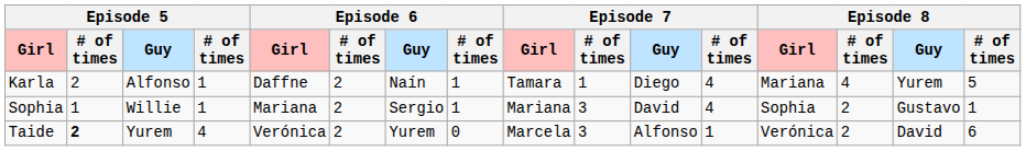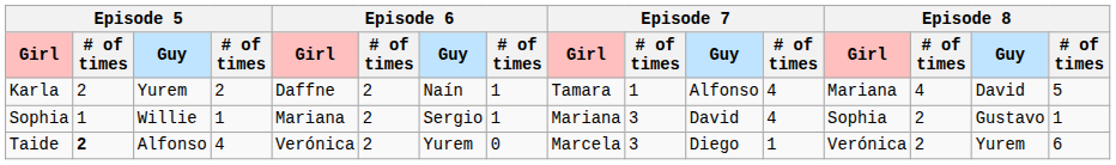 <table class="wikitable">
 <tr>
 <th colspan=4><strong>Episode 5</strong></th>
 <th colspan=4><strong>Episode 6</strong></th>
 <th colspan=4><strong>Episode 7</strong></th>
 <th colspan=4><strong>Episode 8</strong></th>
 </tr>
 <tr>
 <th style="background:#FFBFBF">Girl</th>
 <th># of times</th>
 <th style="background-color: #BFE4FF">Guy</th>
 <th># of times</th>
 <th style="background:#FFBFBF">Girl</th>
 <th># of times</th>
 <th style="background-color: #BFE4FF">Guy</th>
 <th># of times</th>
 <th style="background:#FFBFBF">Girl</th>
 <th># of times</th>
 <th style="background-color: #BFE4FF">Guy</th>
 <th># of times</th>
 <th style="background:#FFBFBF">Girl</th>
 <th># of times</th>
 <th style="background-color: #BFE4FF">Guy</th>
 <th># of times</th>
 </tr>
 <tr>
 <td>Karla</td>
 <td>2</td>
-<td>Alfonso</td>
-<td>1</td>
+<td>Yurem</td>
+<td>2</td>
 <td>Daffne</td>
 <td>2</td>
 <td>Naín</td>
 <td>1</td>
 <td>Tamara</td>
 <td>1</td>
-<td>Diego</td>
+<td>Alfonso</td>
 <td>4</td>
 <td>Mariana</td>
 <td>4</td>
-<td>Yurem</td>
+<td>David</td>
 <td>5</td>
 </tr>
 <tr>
 <td>Sophia</td>
 <td>1</td>
 <td>Willie</td>
 <td>1</td>
 <td>Mariana</td>
 <td>2</td>
 <td>Sergio</td>
 <td>1</td>
 <td>Mariana</td>
 <td>3</td>
 <td>David</td>
 <td>4</td>
 <td>Sophia</td>
 <td>2</td>
 <td>Gustavo</td>
 <td>1</td>
 </tr>
 <tr>
 <td>Taide</td>
 <td><strong>2</strong></td>
-<td>Yurem</td>
+<td>Alfonso</td>
 <td>4</td>
 <td>Verónica</td>
 <td>2</td>
 <td>Yurem</td>
 <td>0</td>
 <td>Marcela</td>
 <td>3</td>
-<td>Alfonso</td>
+<td>Diego</td>
 <td>1</td>
 <td>Verónica</td>
 <td>2</td>
-<td>David</td>
+<td>Yurem</td>
 <td>6</td>
 </tr>
 </table>
